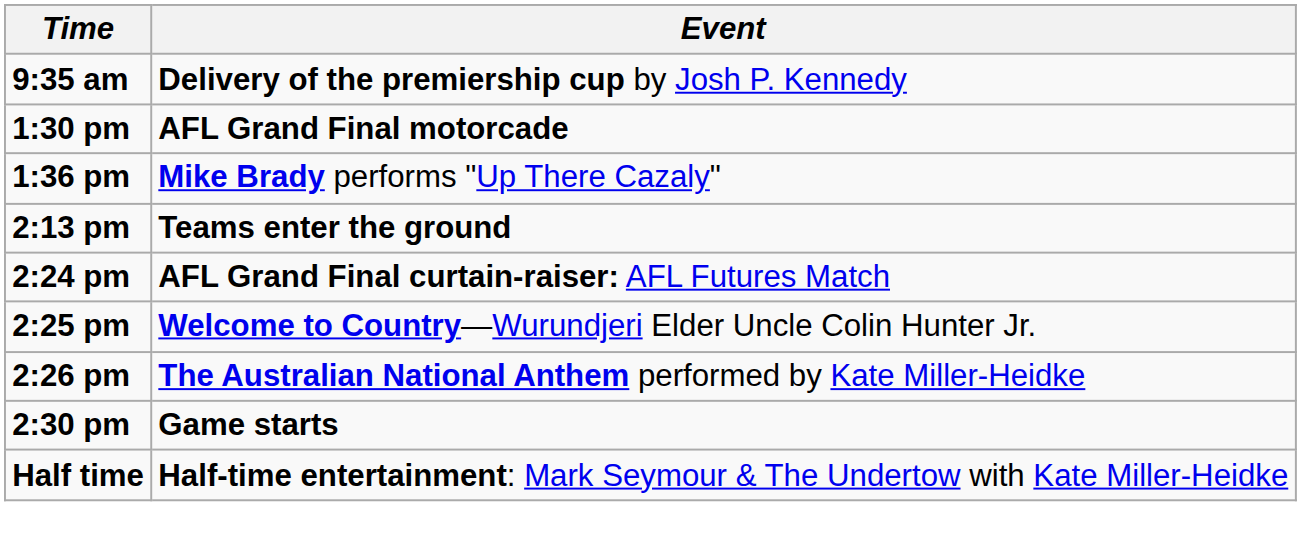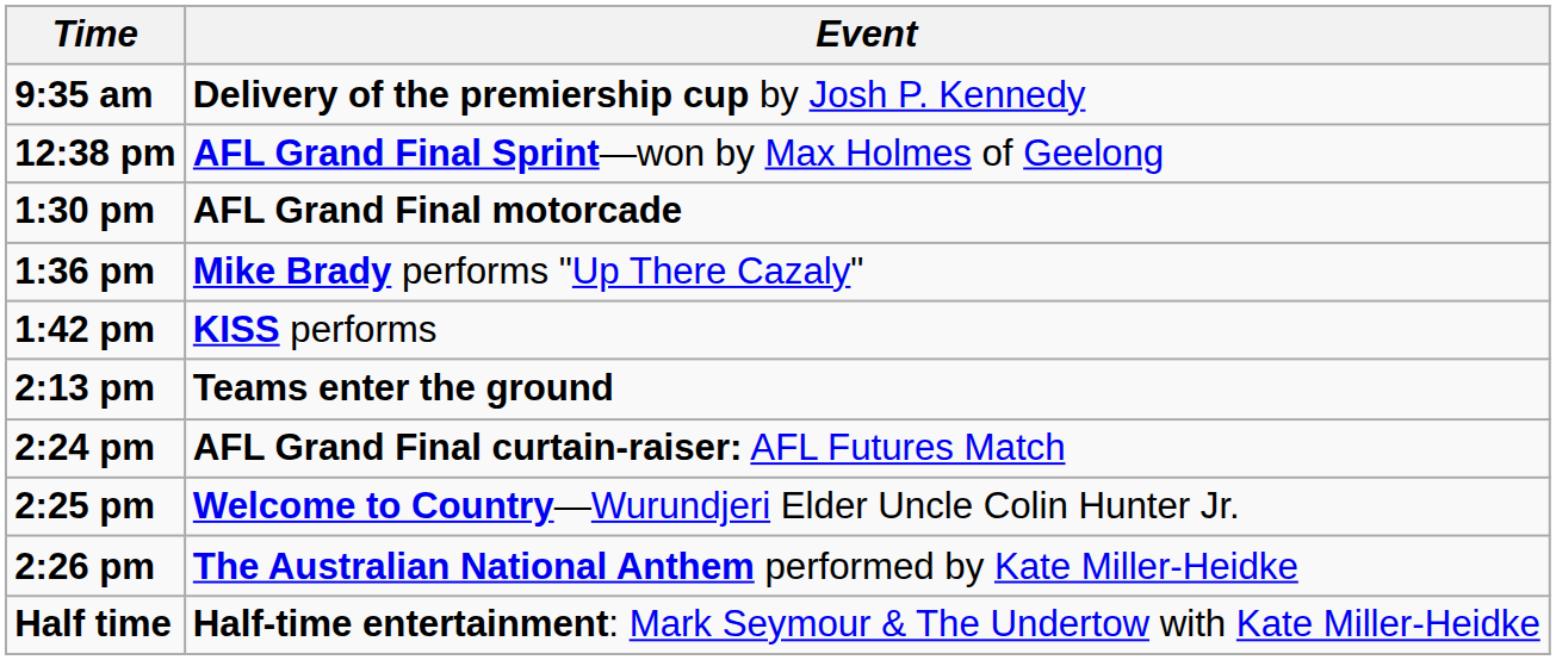 <table class="wikitable">
 <tr>
 <th><em>Time</em></th>
 <th><strong><em>Event</em></strong></th>
 </tr>
 <tr>
 <td><strong>9:35 am</strong></td>
 <td><strong>Delivery of the premiership cup</strong> by <a href='#'>Josh P. Kennedy</a></td>
 </tr>
 <tr>
+<td><strong>12:38 pm</strong></td>
+<td><strong><a href='#'>AFL Grand Final Sprint</a></strong>—won by <a href='#'>Max Holmes</a> of <a href='#'>Geelong</a></td>
+</tr>
+<tr>
 <td><strong>1:30 pm</strong></td>
 <td><strong>AFL Grand Final motorcade</strong></td>
 </tr>
 <tr>
 <td><strong>1:36 pm</strong></td>
 <td><strong><a href='#'>Mike Brady</a></strong> performs "<a href='#'>Up There Cazaly</a>"</td>
+</tr>
+<tr>
+<td><strong>1:42 pm</strong></td>
+<td><strong><a href='#'>KISS</a></strong> performs</td>
 </tr>
 <tr>
 <td><strong>2:13 pm</strong></td>
 <td><strong>Teams enter the ground</strong></td>
 </tr>
 <tr>
 <td><strong>2:24 pm</strong></td>
 <td><strong>AFL Grand Final curtain-raiser:</strong> <a href='#'>AFL Futures Match</a></td>
 </tr>
 <tr>
 <td><strong>2:25 pm</strong></td>
 <td><strong><a href='#'>Welcome to Country</a></strong>—<a href='#'>Wurundjeri</a> Elder Uncle Colin Hunter Jr.</td>
 </tr>
 <tr>
 <td><strong>2:26 pm</strong></td>
 <td><strong><a href='#'>The Australian National Anthem</a></strong> performed by <a href='#'>Kate Miller-Heidke</a></td>
 </tr>
 <tr>
-<td><strong>2:30 pm</strong></td>
-<td><strong>Game starts</strong></td>
-</tr>
-<tr>
 <td><strong>Half time</strong></td>
 <td><strong>Half-time entertainment</strong>: <a href='#'>Mark Seymour & The Undertow</a> with <a href='#'>Kate Miller-Heidke</a></td>
 </tr>
 </table>
